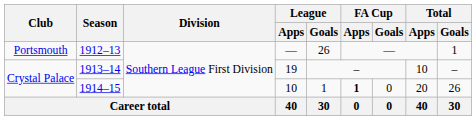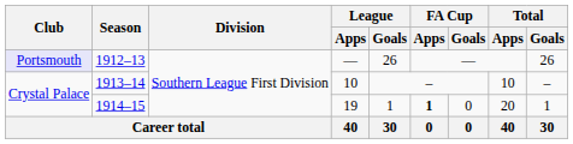 <table class="wikitable" style="text-align:center;">
 <tr>
 <th rowspan="2">Club</th>
 <th rowspan="2">Season</th>
 <th rowspan="2">Division</th>
 <th colspan="2">League</th>
 <th colspan="2">FA Cup</th>
 <th colspan="2">Total</th>
 </tr>
 <tr>
 <th>Apps</th>
 <th>Goals</th>
 <th>Apps</th>
 <th>Goals</th>
 <th>Apps</th>
 <th>Goals</th>
 </tr>
 <tr>
-<td><a href='#'>Portsmouth</a></td>
+<td style="background: lavender;"><a href='#'>Portsmouth</a></td>
 <td><a href='#'>1912–13</a></td>
 <td rowspan="3"><a href='#'>Southern League</a> First Division</td>
 <td colspan="1">—</td>
 <td>26</td>
 <td colspan="3">—</td>
-<td>1</td>
+<td>26</td>
 </tr>
 <tr>
 <td rowspan="2"><a href='#'>Crystal Palace</a></td>
 <td><a href='#'>1913–14</a></td>
-<td>19</td>
+<td>10</td>
 <td colspan="3">–</td>
 <td>10</td>
 <td colspan="1">–</td>
 </tr>
 <tr>
 <td><a href='#'>1914–15</a></td>
-<td>10</td>
+<td>19</td>
 <td>1</td>
 <td><strong>1</strong></td>
 <td>0</td>
 <td>20</td>
-<td>26</td>
+<td>1</td>
 </tr>
 <tr>
 <th colspan="3">Career total</th>
 <th>40</th>
 <th>30</th>
 <th>0</th>
 <th>0</th>
 <th>40</th>
 <th>30</th>
 </tr>
 </table>
